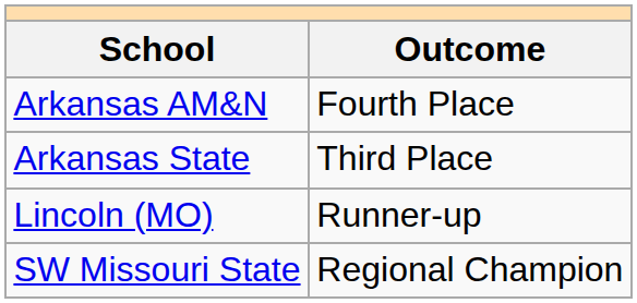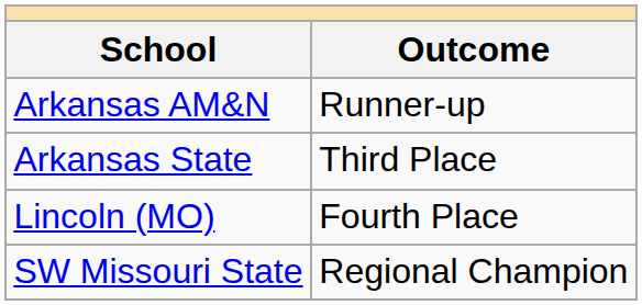 <table class="wikitable">
 <tr>
 <th colspan="3" style="background:#ffdead;"></th>
 </tr>
 <tr>
 <th>School</th>
 <th>Outcome</th>
 </tr>
 <tr>
 <td><a href='#'>Arkansas AM&N</a></td>
-<td>Fourth Place</td>
+<td>Runner-up</td>
 </tr>
 <tr>
 <td><a href='#'>Arkansas State</a></td>
 <td>Third Place</td>
 </tr>
 <tr>
 <td><a href='#'>Lincoln (MO)</a></td>
-<td>Runner-up</td>
+<td>Fourth Place</td>
 </tr>
 <tr>
 <td><a href='#'>SW Missouri State</a></td>
 <td>Regional Champion</td>
 </tr>
 </table>
